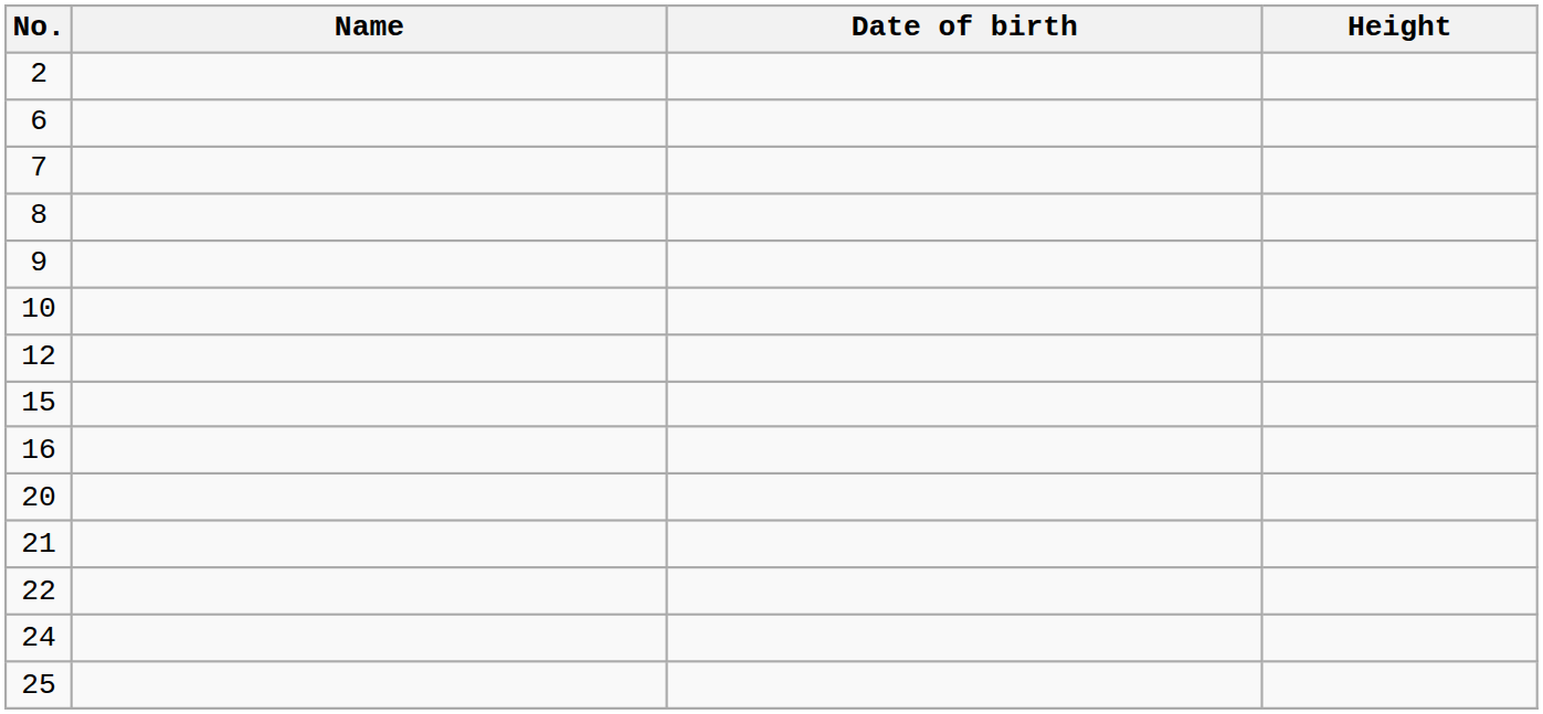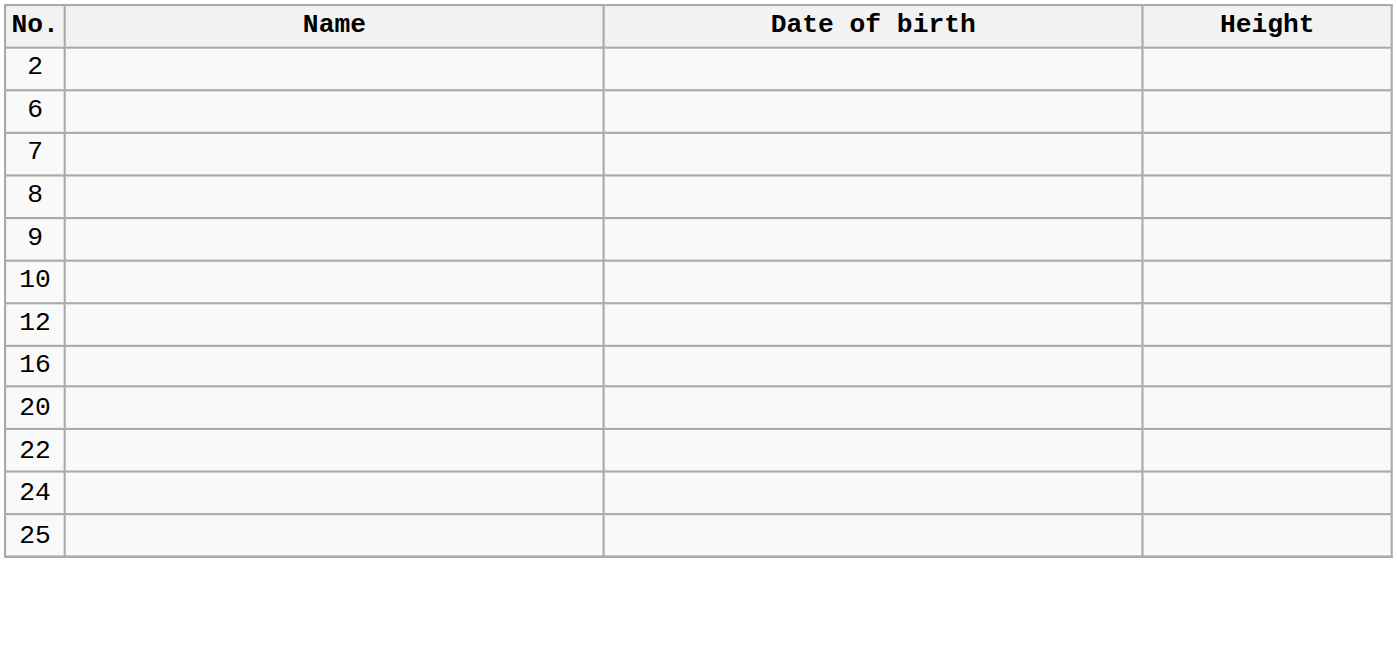 <table class="wikitable sortable" style="font-size:95%; text-align:center;">
 <tr>
 <th>No.</th>
 <th style="width:20em">Name</th>
 <th style="width:20em">Date of birth</th>
 <th style="width:9em">Height</th>
 </tr>
 <tr>
 <td>2</td>
 <td align=left> </td>
 <td align=right></td>
 <td></td>
 </tr>
 <tr>
 <td>6</td>
 <td align=left> </td>
 <td align=right></td>
 <td></td>
 </tr>
 <tr>
 <td>7</td>
 <td align=left> </td>
 <td align=right></td>
 <td></td>
 </tr>
 <tr>
 <td>8</td>
 <td align=left> </td>
 <td align=right></td>
 <td></td>
 </tr>
 <tr>
 <td>9</td>
 <td align=left> </td>
 <td align=right></td>
 <td></td>
 </tr>
 <tr>
 <td>10</td>
 <td align=left> </td>
 <td align=right></td>
 <td></td>
 </tr>
 <tr>
 <td>12</td>
 <td align=left> </td>
 <td align=right></td>
 <td></td>
 </tr>
 <tr>
-<td>15</td>
-<td align=left> </td>
-<td align=right></td>
-<td></td>
-</tr>
-<tr>
 <td>16</td>
 <td align=left> </td>
 <td align=right></td>
 <td></td>
 </tr>
 <tr>
 <td>20</td>
-<td align=left> </td>
-<td align=right></td>
-<td></td>
-</tr>
-<tr>
-<td>21</td>
 <td align=left> </td>
 <td align=right></td>
 <td></td>
 </tr>
 <tr>
 <td>22</td>
 <td align=left> </td>
 <td align=right></td>
 <td></td>
 </tr>
 <tr>
 <td>24</td>
 <td align=left> </td>
 <td align=right></td>
 <td></td>
 </tr>
 <tr>
 <td>25</td>
 <td align=left> </td>
 <td align=right></td>
 <td></td>
 </tr>
 <tr>
 </tr>
 </table>
